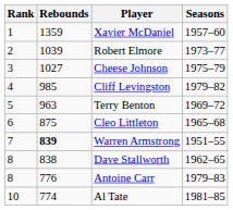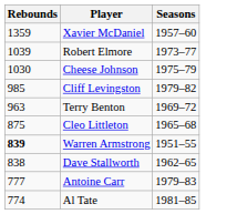 <table class="wikitable">
 <tr>
-<th>Rank</th>
 <th>Rebounds</th>
 <th>Player</th>
 <th>Seasons</th>
 </tr>
 <tr>
-<td>1</td>
 <td>1359</td>
 <td><a href='#'>Xavier McDaniel</a></td>
 <td>1957–60</td>
 </tr>
 <tr>
-<td>2</td>
 <td>1039</td>
 <td>Robert Elmore</td>
 <td>1973–77</td>
 </tr>
 <tr>
-<td>3</td>
-<td>1027</td>
+<td>1030</td>
 <td><a href='#'>Cheese Johnson</a></td>
 <td>1975–79</td>
 </tr>
 <tr>
-<td>4</td>
 <td>985</td>
 <td><a href='#'>Cliff Levingston</a></td>
 <td>1979–82</td>
 </tr>
 <tr>
-<td>5</td>
 <td>963</td>
 <td>Terry Benton</td>
 <td>1969–72</td>
 </tr>
 <tr>
-<td>6</td>
 <td>875</td>
 <td><a href='#'>Cleo Littleton</a></td>
 <td>1965–68</td>
 </tr>
 <tr>
-<td>7</td>
 <td><strong>839</strong></td>
 <td><a href='#'>Warren Armstrong</a></td>
 <td>1951–55</td>
 </tr>
 <tr>
-<td>8</td>
 <td>838</td>
 <td><a href='#'>Dave Stallworth</a></td>
 <td>1962–65</td>
 </tr>
 <tr>
-<td>8</td>
-<td>776</td>
+<td>777</td>
 <td><a href='#'>Antoine Carr</a></td>
 <td>1979–83</td>
 </tr>
 <tr>
-<td>10</td>
 <td>774</td>
 <td>Al Tate</td>
 <td>1981–85</td>
 </tr>
 </table>
